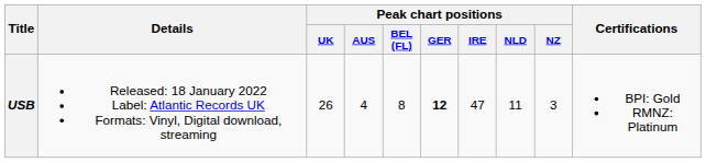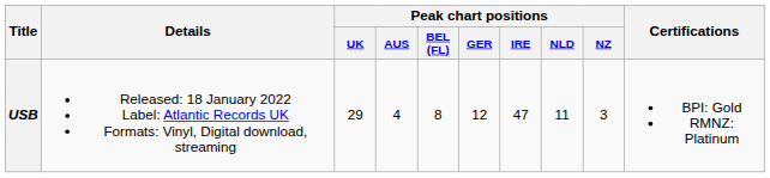 <table class="wikitable plainrowheaders" style="text-align:center;">
 <tr>
 <th scope="col" rowspan="2">Title</th>
 <th scope="col" rowspan="2">Details</th>
 <th scope="col" colspan="7">Peak chart positions</th>
 <th scope="col" rowspan="2">Certifications</th>
 </tr>
 <tr>
 <th scope="col" style="width:3em;font-size:85%"><a href='#'>UK</a><br></th>
 <th scope="col" style="width:3em;font-size:85%"><a href='#'>AUS</a><br></th>
 <th scope="col" style="width:3em;font-size:85%"><a href='#'>BEL<br>(FL)</a><br></th>
 <th scope="col" style="width:3em;font-size:85%"><a href='#'>GER</a><br></th>
 <th scope="col" style="width:3em;font-size:85%"><a href='#'>IRE</a><br></th>
 <th scope="col" style="width:3em;font-size:85%"><a href='#'>NLD</a><br></th>
 <th scope="col" style="width:3em;font-size:85%"><a href='#'>NZ</a><br></th>
 </tr>
 <tr>
 <th scope="row"><em>USB</em></th>
 <td><br><ul><li>Released: 18 January 2022</li><li>Label: <a href='#'>Atlantic Records UK</a></li><li>Formats: Vinyl, Digital download, streaming</li></ul></td>
-<td>26</td>
+<td>29</td>
 <td>4</td>
 <td>8</td>
-<td><strong>12</strong></td>
+<td>12</td>
 <td>47<br></td>
 <td>11</td>
 <td>3</td>
 <td><br><ul><li>BPI: Gold</li><li>RMNZ: Platinum</li></ul></td>
 </tr>
 </table>
